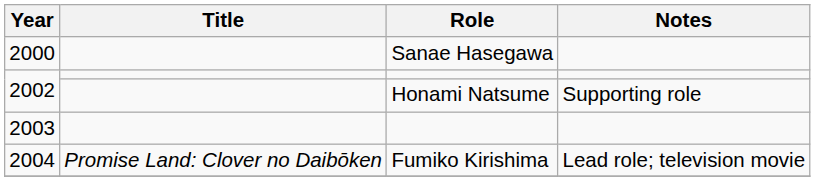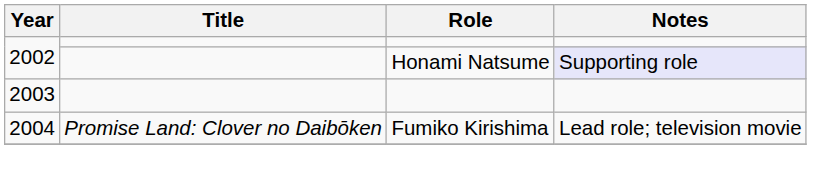 <table class="wikitable">
 <tr>
 <th>Year</th>
 <th>Title</th>
 <th>Role</th>
 <th>Notes</th>
-</tr>
-<tr>
-<td>2000</td>
-<td></td>
-<td>Sanae Hasegawa</td>
-<td></td>
 </tr>
 <tr>
 <td rowspan="2">2002</td>
 <td></td>
 <td></td>
 <td></td>
 </tr>
 <tr>
 <td></td>
 <td>Honami Natsume</td>
-<td>Supporting role</td>
+<td style="background: lavender;">Supporting role</td>
 </tr>
 <tr>
 <td>2003</td>
 <td></td>
 <td></td>
 <td></td>
 </tr>
 <tr>
 <td>2004</td>
 <td><em>Promise Land: Clover no Daibōken</em></td>
 <td>Fumiko Kirishima</td>
 <td>Lead role; television movie</td>
 </tr>
 <tr>
 </tr>
 </table>
